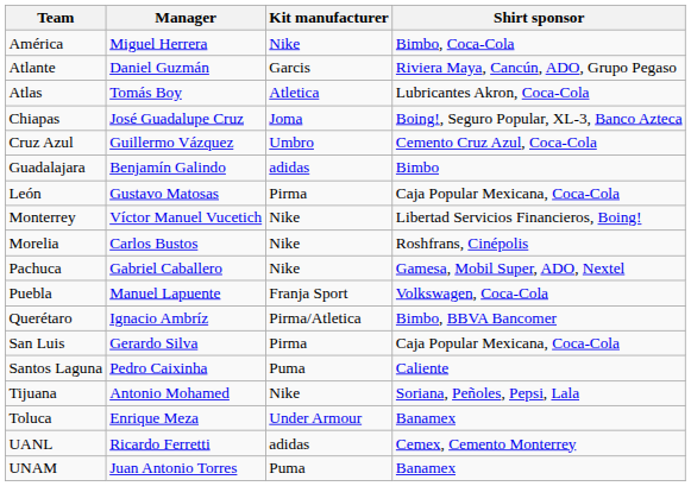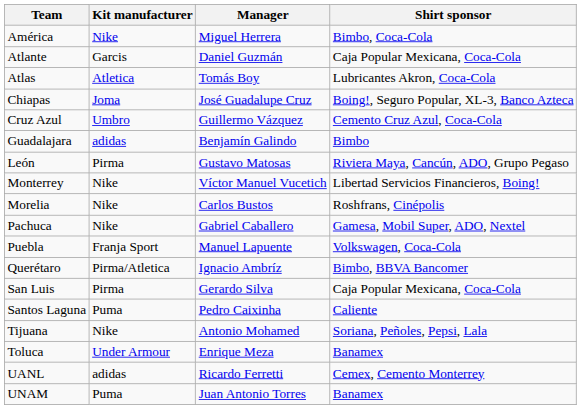 <table class="wikitable sortable" style="text-align: left;">
 <tr>
 <th>Team</th>
+<th>Kit manufacturer</th>
 <th>Manager</th>
-<th>Kit manufacturer</th>
 <th>Shirt sponsor</th>
 </tr>
 <tr>
 <td>América</td>
+<td><a href='#'>Nike</a></td>
 <td> <a href='#'>Miguel Herrera</a></td>
-<td><a href='#'>Nike</a></td>
 <td><a href='#'>Bimbo</a>, <a href='#'>Coca-Cola</a></td>
 </tr>
 <tr>
 <td>Atlante</td>
+<td>Garcis</td>
 <td> <a href='#'>Daniel Guzmán</a></td>
-<td>Garcis</td>
-<td><a href='#'>Riviera Maya</a>, <a href='#'>Cancún</a>, <a href='#'>ADO</a>, Grupo Pegaso</td>
+<td>Caja Popular Mexicana, <a href='#'>Coca-Cola</a></td>
 </tr>
 <tr>
 <td>Atlas</td>
+<td><a href='#'>Atletica</a></td>
 <td> <a href='#'>Tomás Boy</a></td>
-<td><a href='#'>Atletica</a></td>
 <td>Lubricantes Akron, <a href='#'>Coca-Cola</a></td>
 </tr>
 <tr>
 <td>Chiapas</td>
+<td><a href='#'>Joma</a></td>
 <td> <a href='#'>José Guadalupe Cruz</a></td>
-<td><a href='#'>Joma</a></td>
 <td><a href='#'>Boing!</a>, Seguro Popular, XL-3, <a href='#'>Banco Azteca</a></td>
 </tr>
 <tr>
 <td>Cruz Azul</td>
+<td><a href='#'>Umbro</a></td>
 <td> <a href='#'>Guillermo Vázquez</a></td>
-<td><a href='#'>Umbro</a></td>
 <td><a href='#'>Cemento Cruz Azul</a>, <a href='#'>Coca-Cola</a></td>
 </tr>
 <tr>
 <td>Guadalajara</td>
+<td><a href='#'>adidas</a></td>
 <td> <a href='#'>Benjamín Galindo</a></td>
-<td><a href='#'>adidas</a></td>
 <td><a href='#'>Bimbo</a></td>
 </tr>
 <tr>
 <td>León</td>
+<td>Pirma</td>
 <td> <a href='#'>Gustavo Matosas</a></td>
-<td>Pirma</td>
-<td>Caja Popular Mexicana, <a href='#'>Coca-Cola</a></td>
+<td><a href='#'>Riviera Maya</a>, <a href='#'>Cancún</a>, <a href='#'>ADO</a>, Grupo Pegaso</td>
 </tr>
 <tr>
 <td>Monterrey</td>
+<td>Nike</td>
 <td> <a href='#'>Víctor Manuel Vucetich</a></td>
-<td>Nike</td>
 <td>Libertad Servicios Financieros, <a href='#'>Boing!</a></td>
 </tr>
 <tr>
 <td>Morelia</td>
+<td>Nike</td>
 <td> <a href='#'>Carlos Bustos</a></td>
-<td>Nike</td>
 <td>Roshfrans, <a href='#'>Cinépolis</a></td>
 </tr>
 <tr>
 <td>Pachuca</td>
+<td>Nike</td>
 <td> <a href='#'>Gabriel Caballero</a></td>
-<td>Nike</td>
 <td><a href='#'>Gamesa</a>, <a href='#'>Mobil Super</a>, <a href='#'>ADO</a>, <a href='#'>Nextel</a></td>
 </tr>
 <tr>
 <td>Puebla</td>
+<td>Franja Sport</td>
 <td> <a href='#'>Manuel Lapuente</a></td>
-<td>Franja Sport</td>
 <td><a href='#'>Volkswagen</a>, <a href='#'>Coca-Cola</a></td>
 </tr>
 <tr>
 <td>Querétaro</td>
+<td>Pirma/Atletica</td>
 <td> <a href='#'>Ignacio Ambríz</a></td>
-<td>Pirma/Atletica</td>
 <td><a href='#'>Bimbo</a>, <a href='#'>BBVA Bancomer</a></td>
 </tr>
 <tr>
 <td>San Luis</td>
+<td>Pirma</td>
 <td> <a href='#'>Gerardo Silva</a></td>
-<td>Pirma</td>
 <td>Caja Popular Mexicana, <a href='#'>Coca-Cola</a></td>
 </tr>
 <tr>
 <td>Santos Laguna</td>
+<td>Puma</td>
 <td> <a href='#'>Pedro Caixinha</a></td>
-<td>Puma</td>
 <td><a href='#'>Caliente</a></td>
 </tr>
 <tr>
 <td>Tijuana</td>
+<td>Nike</td>
 <td> <a href='#'>Antonio Mohamed</a></td>
-<td>Nike</td>
 <td><a href='#'>Soriana</a>, <a href='#'>Peñoles</a>, <a href='#'>Pepsi</a>, <a href='#'>Lala</a></td>
 </tr>
 <tr>
 <td>Toluca</td>
+<td><a href='#'>Under Armour</a></td>
 <td> <a href='#'>Enrique Meza</a></td>
-<td><a href='#'>Under Armour</a></td>
 <td><a href='#'>Banamex</a></td>
 </tr>
 <tr>
 <td>UANL</td>
+<td>adidas</td>
 <td> <a href='#'>Ricardo Ferretti</a></td>
-<td>adidas</td>
 <td><a href='#'>Cemex</a>, <a href='#'>Cemento Monterrey</a></td>
 </tr>
 <tr>
 <td>UNAM</td>
+<td>Puma</td>
 <td> <a href='#'>Juan Antonio Torres</a></td>
-<td>Puma</td>
 <td><a href='#'>Banamex</a></td>
 </tr>
 </table>
